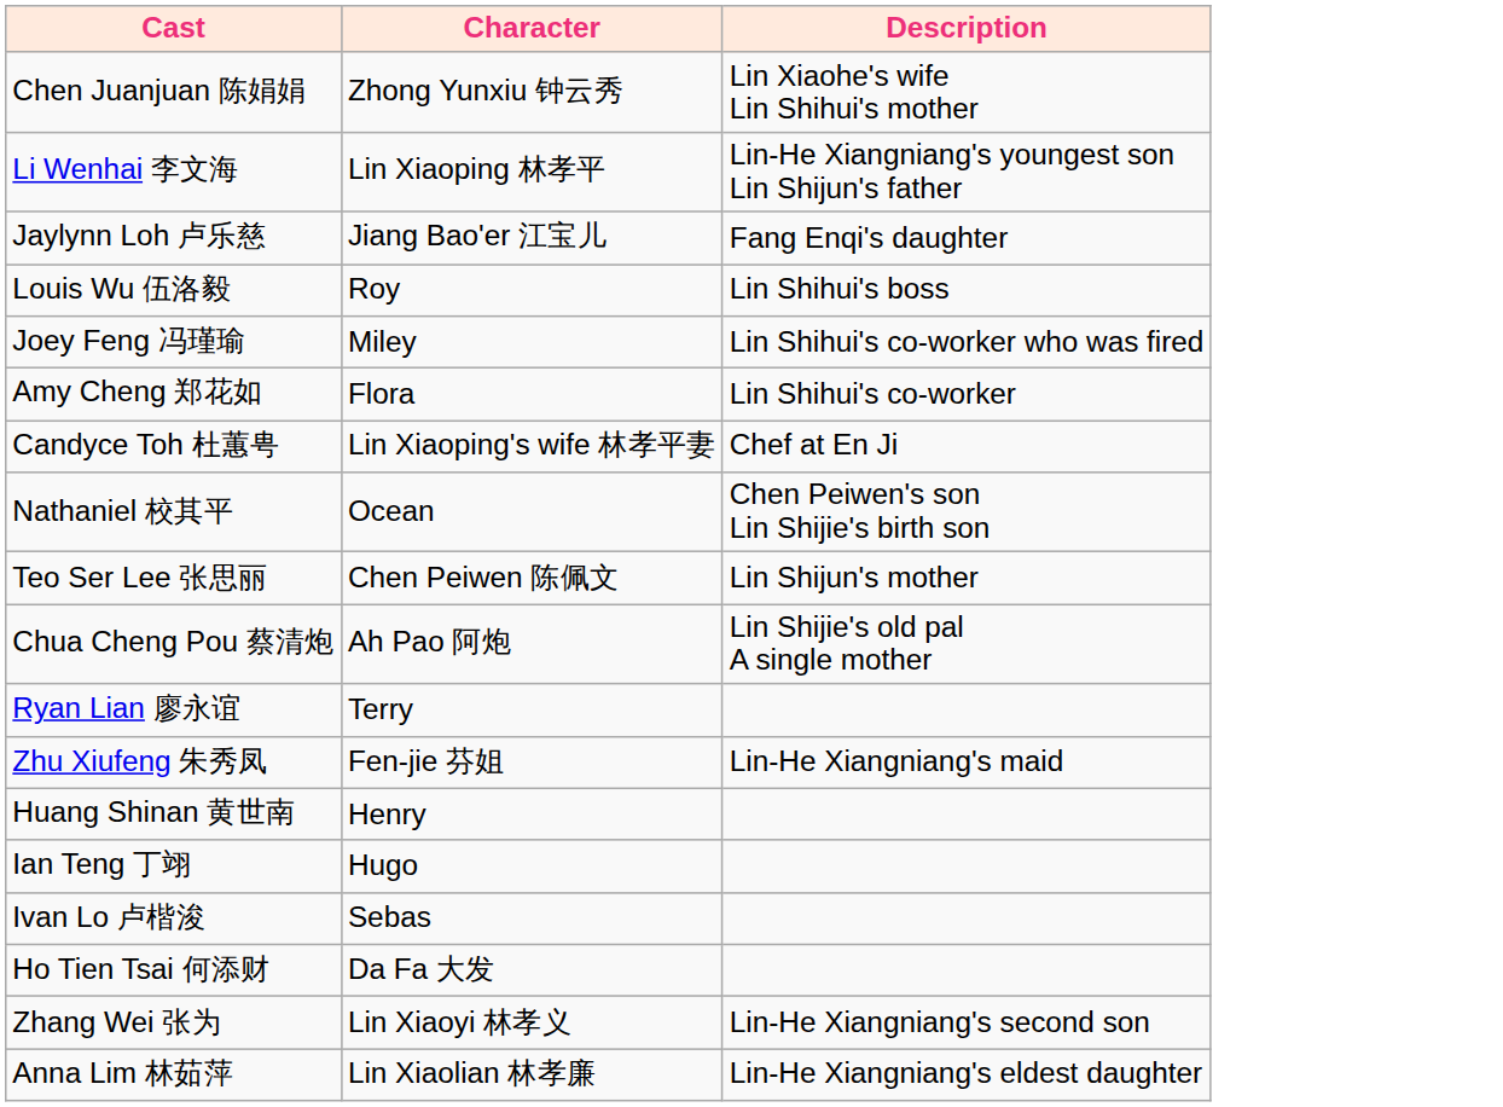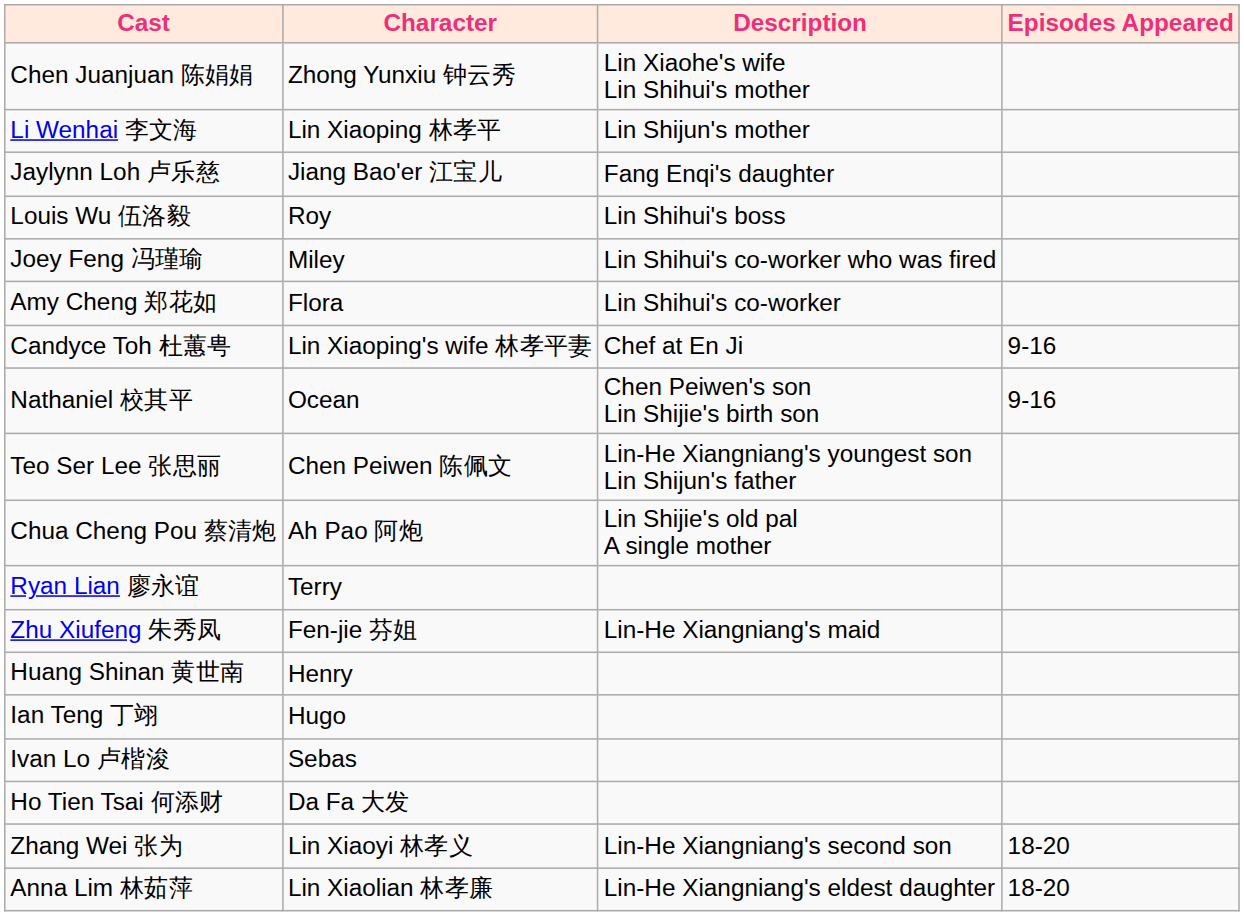 <table class="wikitable">
 <tr>
 <th style="background:#ffeadd; color:#ed2f79">Cast</th>
 <th style="background:#ffeadd; color:#ed2f79">Character</th>
 <th style="background:#ffeadd; color:#ed2f79">Description</th>
+<th style="background:#ffeadd; color:#ed2f79">Episodes Appeared</th>
 </tr>
 <tr>
 <td>Chen Juanjuan 陈娟娟</td>
 <td>Zhong Yunxiu 钟云秀</td>
 <td>Lin Xiaohe's wife <br> Lin Shihui's mother</td>
+<td></td>
 </tr>
 <tr>
 <td><a href='#'>Li Wenhai</a> 李文海</td>
 <td>Lin Xiaoping 林孝平</td>
-<td>Lin-He Xiangniang's youngest son <br> Lin Shijun's father</td>
+<td>Lin Shijun's mother</td>
+<td></td>
 </tr>
 <tr>
 <td>Jaylynn Loh 卢乐慈</td>
 <td>Jiang Bao'er 江宝儿</td>
 <td>Fang Enqi's daughter</td>
+<td></td>
 </tr>
 <tr>
 <td>Louis Wu 伍洛毅</td>
 <td>Roy</td>
 <td>Lin Shihui's boss</td>
+<td></td>
 </tr>
 <tr>
 <td>Joey Feng 冯瑾瑜</td>
 <td>Miley</td>
 <td>Lin Shihui's co-worker who was fired</td>
+<td></td>
 </tr>
 <tr>
 <td>Amy Cheng 郑花如</td>
 <td>Flora</td>
 <td>Lin Shihui's co-worker</td>
+<td></td>
 </tr>
 <tr>
 <td>Candyce Toh 杜蕙甹</td>
 <td>Lin Xiaoping's wife 林孝平妻</td>
 <td>Chef at En Ji</td>
+<td>9-16</td>
 </tr>
 <tr>
 <td>Nathaniel 校其平</td>
 <td>Ocean</td>
 <td>Chen Peiwen's son <br> Lin Shijie's birth son</td>
+<td>9-16</td>
 </tr>
 <tr>
 <td>Teo Ser Lee 张思丽</td>
 <td>Chen Peiwen 陈佩文</td>
-<td>Lin Shijun's mother</td>
+<td>Lin-He Xiangniang's youngest son <br> Lin Shijun's father</td>
+<td></td>
 </tr>
 <tr>
 <td>Chua Cheng Pou 蔡清炮</td>
 <td>Ah Pao 阿炮</td>
 <td>Lin Shijie's old pal <br> A single mother</td>
+<td></td>
 </tr>
 <tr>
 <td><a href='#'>Ryan Lian</a> 廖永谊</td>
 <td>Terry</td>
+<td></td>
 <td></td>
 </tr>
 <tr>
 <td><a href='#'>Zhu Xiufeng</a> 朱秀凤</td>
 <td>Fen-jie 芬姐</td>
 <td>Lin-He Xiangniang's maid</td>
+<td></td>
 </tr>
 <tr>
 <td>Huang Shinan 黄世南</td>
 <td>Henry</td>
+<td></td>
 <td></td>
 </tr>
 <tr>
 <td>Ian Teng 丁翊</td>
 <td>Hugo</td>
 <td></td>
+<td></td>
 </tr>
 <tr>
 <td>Ivan Lo 卢楷浚</td>
 <td>Sebas</td>
+<td></td>
 <td></td>
 </tr>
 <tr>
 <td>Ho Tien Tsai 何添财</td>
 <td>Da Fa 大发</td>
 <td></td>
+<td></td>
 </tr>
 <tr>
 <td>Zhang Wei 张为</td>
 <td>Lin Xiaoyi 林孝义</td>
 <td>Lin-He Xiangniang's second son</td>
+<td>18-20</td>
 </tr>
 <tr>
 <td>Anna Lim 林茹萍</td>
 <td>Lin Xiaolian 林孝廉</td>
 <td>Lin-He Xiangniang's eldest daughter</td>
+<td>18-20</td>
 </tr>
 </table>
